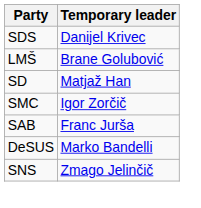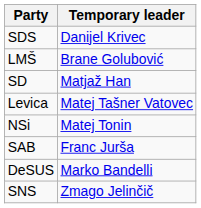 <table class="wikitable">
 <tr>
 <th>Party</th>
 <th>Temporary leader</th>
 </tr>
 <tr>
 <td>SDS</td>
 <td><a href='#'>Danijel Krivec</a></td>
 </tr>
 <tr>
 <td>LMŠ</td>
 <td><a href='#'>Brane Golubović</a></td>
 </tr>
 <tr>
 <td>SD</td>
 <td><a href='#'>Matjaž Han</a></td>
 </tr>
 <tr>
-<td>SMC</td>
-<td><a href='#'>Igor Zorčič</a></td>
+<td>Levica</td>
+<td><a href='#'>Matej Tašner Vatovec</a></td>
+</tr>
+<tr>
+<td>NSi</td>
+<td><a href='#'>Matej Tonin</a></td>
 </tr>
 <tr>
 <td>SAB</td>
 <td><a href='#'>Franc Jurša</a></td>
 </tr>
 <tr>
 <td>DeSUS</td>
 <td><a href='#'>Marko Bandelli</a></td>
 </tr>
 <tr>
 <td>SNS</td>
 <td><a href='#'>Zmago Jelinčič</a></td>
 </tr>
 </table>
